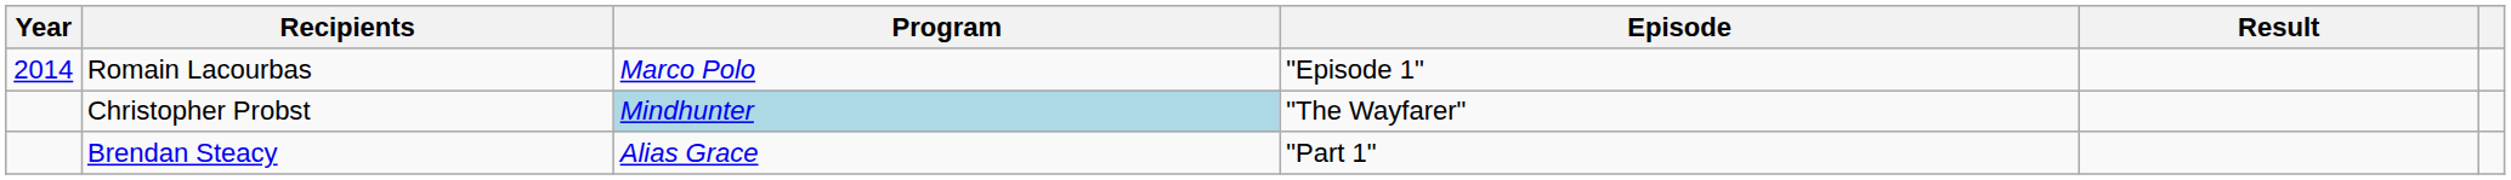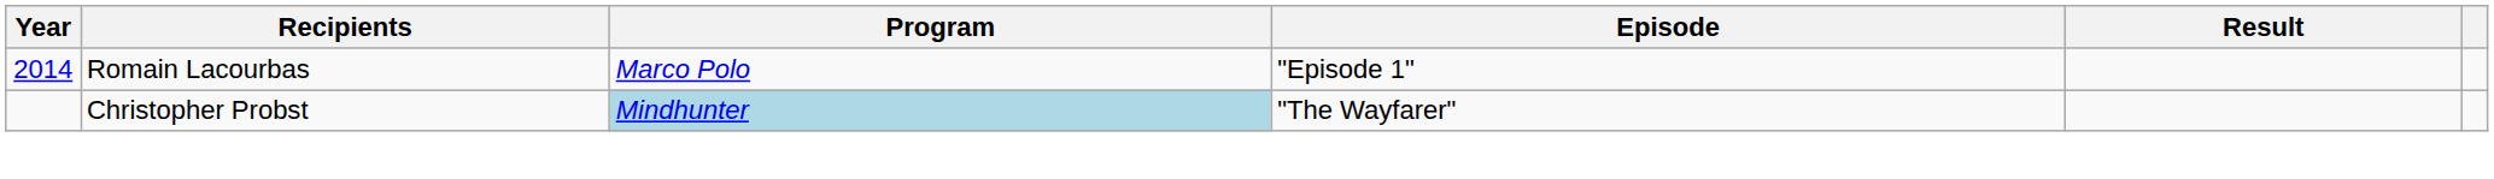 <table class="wikitable plainrowheaders" style="font-size: 90%" width=85%>
 <tr>
 <th scope="col" style="width:2%;">Year</th>
 <th scope="col" style="width:20%;">Recipients</th>
 <th scope="col" style="width:25%;">Program</th>
 <th scope="col" style="width:30%;">Episode</th>
 <th scope="col" style="width:15%;">Result</th>
 <th scope="col" class="unsortable" style="width:1%;"></th>
 </tr>
 <tr>
 <td style="text-align:center;"><a href='#'>2014</a></td>
 <td>Romain Lacourbas</td>
 <td><em><a href='#'>Marco Polo</a></em></td>
 <td>"Episode 1"</td>
 <td></td>
 <td style="text-align:center;"></td>
 </tr>
 <tr>
 <td></td>
 <td>Christopher Probst</td>
 <td style="background: lightblue;"><em><a href='#'>Mindhunter</a></em></td>
 <td>"The Wayfarer"</td>
 <td></td>
 <td></td>
 </tr>
-<tr>
-<td></td>
-<td><a href='#'>Brendan Steacy</a></td>
-<td><em><a href='#'>Alias Grace</a></em></td>
-<td>"Part 1"</td>
-<td></td>
-<td></td>
-</tr>
 </table>
